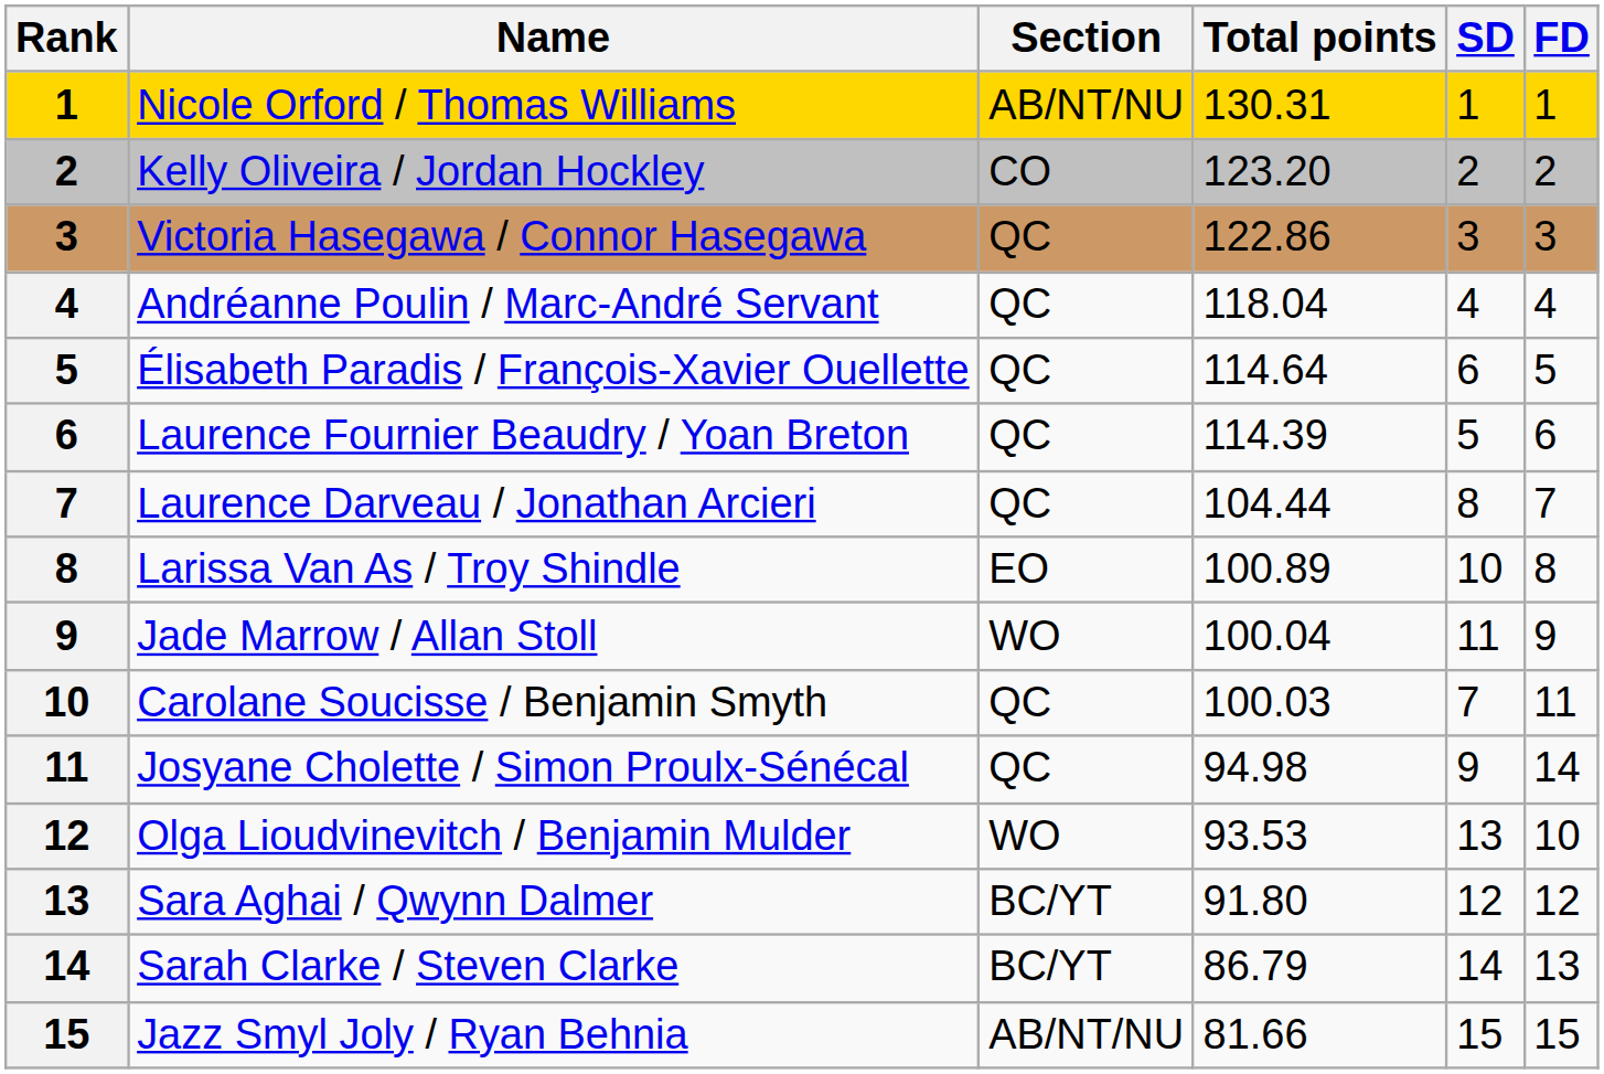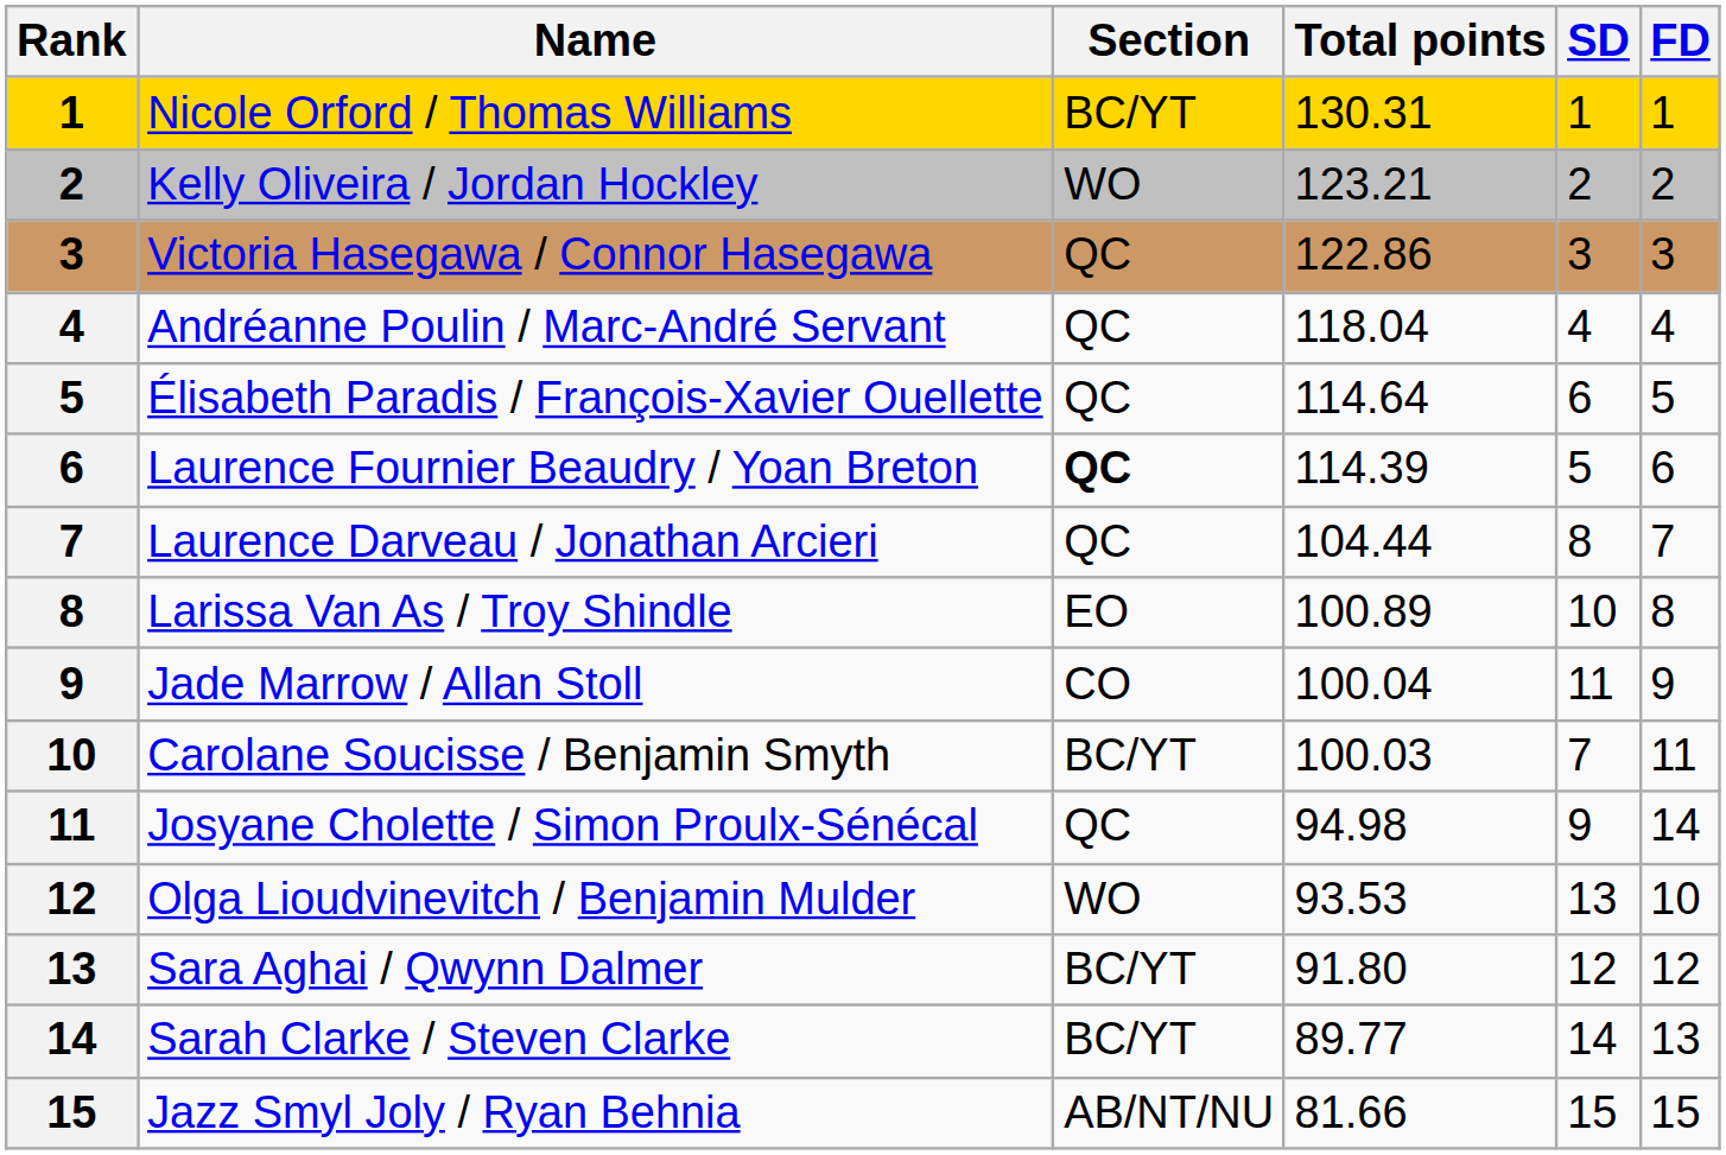 <table class="wikitable sortable">
 <tr>
 <th>Rank</th>
 <th>Name</th>
 <th>Section</th>
 <th>Total points</th>
 <th><a href='#'>SD</a></th>
 <th><a href='#'>FD</a></th>
 </tr>
 <tr bgcolor="gold">
 <td align="center"><strong>1</strong></td>
 <td><a href='#'>Nicole Orford</a> / <a href='#'>Thomas Williams</a></td>
-<td>AB/NT/NU</td>
+<td>BC/YT</td>
 <td>130.31</td>
 <td>1</td>
 <td>1</td>
 </tr>
 <tr bgcolor="silver">
 <td align="center"><strong>2</strong></td>
 <td><a href='#'>Kelly Oliveira</a> / <a href='#'>Jordan Hockley</a></td>
-<td>CO</td>
-<td>123.20</td>
+<td>WO</td>
+<td>123.21</td>
 <td>2</td>
 <td>2</td>
 </tr>
 <tr bgcolor="cc9966">
 <td align="center"><strong>3</strong></td>
 <td><a href='#'>Victoria Hasegawa</a> / <a href='#'>Connor Hasegawa</a></td>
 <td>QC</td>
 <td>122.86</td>
 <td>3</td>
 <td>3</td>
 </tr>
 <tr>
 <th>4</th>
 <td><a href='#'>Andréanne Poulin</a> / <a href='#'>Marc-André Servant</a></td>
 <td>QC</td>
 <td>118.04</td>
 <td>4</td>
 <td>4</td>
 </tr>
 <tr>
 <th>5</th>
 <td><a href='#'>Élisabeth Paradis</a> / <a href='#'>François-Xavier Ouellette</a></td>
 <td>QC</td>
 <td>114.64</td>
 <td>6</td>
 <td>5</td>
 </tr>
 <tr>
 <th>6</th>
 <td><a href='#'>Laurence Fournier Beaudry</a> / <a href='#'>Yoan Breton</a></td>
-<td>QC</td>
+<td><strong>QC</strong></td>
 <td>114.39</td>
 <td>5</td>
 <td>6</td>
 </tr>
 <tr>
 <th>7</th>
 <td><a href='#'>Laurence Darveau</a> / <a href='#'>Jonathan Arcieri</a></td>
 <td>QC</td>
 <td>104.44</td>
 <td>8</td>
 <td>7</td>
 </tr>
 <tr>
 <th>8</th>
 <td><a href='#'>Larissa Van As</a> / <a href='#'>Troy Shindle</a></td>
 <td>EO</td>
 <td>100.89</td>
 <td>10</td>
 <td>8</td>
 </tr>
 <tr>
 <th>9</th>
 <td><a href='#'>Jade Marrow</a> / <a href='#'>Allan Stoll</a></td>
-<td>WO</td>
+<td>CO</td>
 <td>100.04</td>
 <td>11</td>
 <td>9</td>
 </tr>
 <tr>
 <th>10</th>
 <td><a href='#'>Carolane Soucisse</a> / Benjamin Smyth</td>
-<td>QC</td>
+<td>BC/YT</td>
 <td>100.03</td>
 <td>7</td>
 <td>11</td>
 </tr>
 <tr>
 <th>11</th>
 <td><a href='#'>Josyane Cholette</a> / <a href='#'>Simon Proulx-Sénécal</a></td>
 <td>QC</td>
 <td>94.98</td>
 <td>9</td>
 <td>14</td>
 </tr>
 <tr>
 <th>12</th>
 <td><a href='#'>Olga Lioudvinevitch</a> / <a href='#'>Benjamin Mulder</a></td>
 <td>WO</td>
 <td>93.53</td>
 <td>13</td>
 <td>10</td>
 </tr>
 <tr>
 <th>13</th>
 <td><a href='#'>Sara Aghai</a> / <a href='#'>Qwynn Dalmer</a></td>
 <td>BC/YT</td>
 <td>91.80</td>
 <td>12</td>
 <td>12</td>
 </tr>
 <tr>
 <th>14</th>
 <td><a href='#'>Sarah Clarke</a> / <a href='#'>Steven Clarke</a></td>
 <td>BC/YT</td>
-<td>86.79</td>
+<td>89.77</td>
 <td>14</td>
 <td>13</td>
 </tr>
 <tr>
 <th>15</th>
 <td><a href='#'>Jazz Smyl Joly</a> / <a href='#'>Ryan Behnia</a></td>
 <td>AB/NT/NU</td>
 <td>81.66</td>
 <td>15</td>
 <td>15</td>
 </tr>
 </table>
